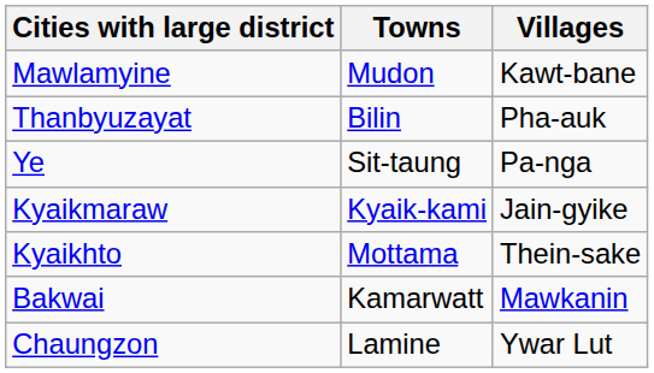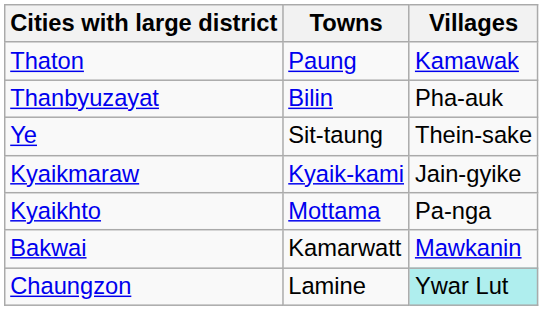 <table class="wikitable">
 <tr>
 <th>Cities with large district</th>
 <th>Towns</th>
 <th>Villages</th>
 </tr>
 <tr>
-<td><a href='#'>Mawlamyine</a></td>
-<td><a href='#'>Mudon</a></td>
-<td>Kawt-bane</td>
+<td><a href='#'>Thaton</a></td>
+<td><a href='#'>Paung</a></td>
+<td><a href='#'>Kamawak</a></td>
 </tr>
 <tr>
 <td><a href='#'>Thanbyuzayat</a></td>
 <td><a href='#'>Bilin</a></td>
 <td>Pha-auk</td>
 </tr>
 <tr>
 <td><a href='#'>Ye</a></td>
 <td>Sit-taung</td>
-<td>Pa-nga</td>
+<td>Thein-sake</td>
 </tr>
 <tr>
 <td><a href='#'>Kyaikmaraw</a></td>
 <td><a href='#'>Kyaik-kami</a></td>
 <td>Jain-gyike</td>
 </tr>
 <tr>
 <td><a href='#'>Kyaikhto</a></td>
 <td><a href='#'>Mottama</a></td>
-<td>Thein-sake</td>
+<td>Pa-nga</td>
 </tr>
 <tr>
 <td><a href='#'>Bakwai</a></td>
 <td>Kamarwatt</td>
 <td><a href='#'>Mawkanin</a></td>
 </tr>
 <tr>
 <td><a href='#'>Chaungzon</a></td>
 <td>Lamine</td>
-<td>Ywar Lut</td>
+<td style="background: paleturquoise;">Ywar Lut</td>
 </tr>
 </table>
